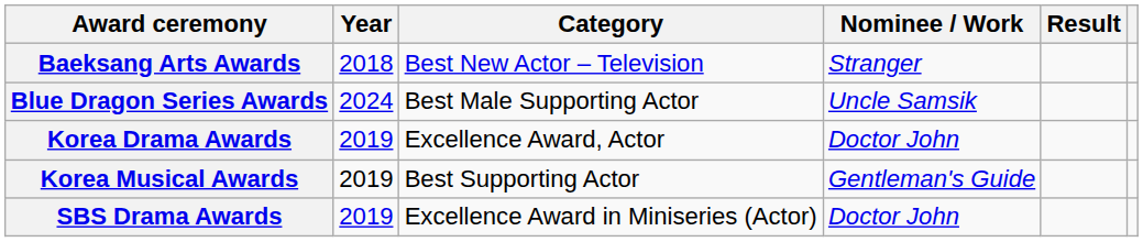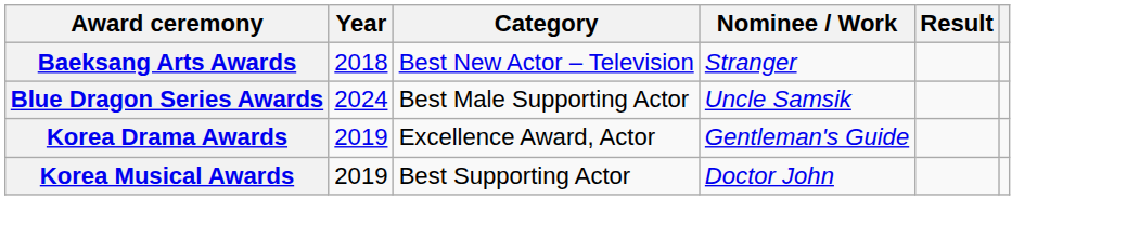 <table class="wikitable plainrowheaders sortable">
 <tr>
 <th scope="col">Award ceremony</th>
 <th scope="col">Year</th>
 <th scope="col">Category</th>
 <th scope="col">Nominee / Work</th>
 <th scope="col">Result</th>
 <th scope="col" class="unsortable"></th>
 </tr>
 <tr>
 <th scope="row"><a href='#'>Baeksang Arts Awards</a></th>
 <td style="text-align:center"><a href='#'>2018</a></td>
 <td><a href='#'>Best New Actor – Television</a></td>
 <td><em><a href='#'>Stranger</a></em></td>
 <td></td>
 <td style="text-align:center"></td>
 </tr>
 <tr>
 <th scope="row"><a href='#'>Blue Dragon Series Awards</a></th>
 <td style="text-align:center"><a href='#'>2024</a></td>
 <td>Best Male Supporting Actor</td>
 <td><em><a href='#'>Uncle Samsik</a></em></td>
 <td></td>
 <td style="text-align:center"></td>
 </tr>
 <tr>
 <th scope="row"><a href='#'>Korea Drama Awards</a></th>
 <td style="text-align:center"><a href='#'>2019</a></td>
 <td>Excellence Award, Actor</td>
-<td><em><a href='#'>Doctor John</a></em></td>
+<td><a href='#'><em>Gentleman's Guide</em></a></td>
 <td></td>
 <td style="text-align:center"></td>
 </tr>
 <tr>
 <th scope="row"><a href='#'>Korea Musical Awards</a></th>
 <td style="text-align:center">2019</td>
 <td>Best Supporting Actor</td>
-<td><a href='#'><em>Gentleman's Guide</em></a></td>
-<td></td>
-<td style="text-align:center"></td>
-</tr>
-<tr>
-<th scope="row"><a href='#'>SBS Drama Awards</a></th>
-<td style="text-align:center"><a href='#'>2019</a></td>
-<td>Excellence Award in Miniseries (Actor)</td>
 <td><em><a href='#'>Doctor John</a></em></td>
 <td></td>
 <td style="text-align:center"></td>
 </tr>
 </table>
